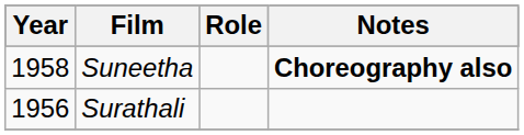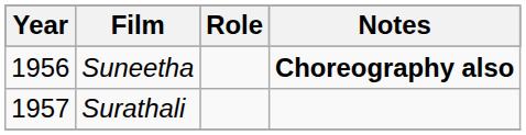 <table class="wikitable sortable">
 <tr style="background:#000;">
 <th>Year</th>
 <th>Film</th>
 <th>Role</th>
 <th class=unsortable>Notes</th>
 </tr>
 <tr>
-<td>1958</td>
+<td>1956</td>
 <td><em>Suneetha</em></td>
 <td></td>
 <td><strong>Choreography also</strong></td>
 </tr>
 <tr>
-<td>1956</td>
+<td>1957</td>
 <td><em>Surathali</em></td>
 <td></td>
 <td></td>
 </tr>
 <tr>
 </tr>
 </table>
